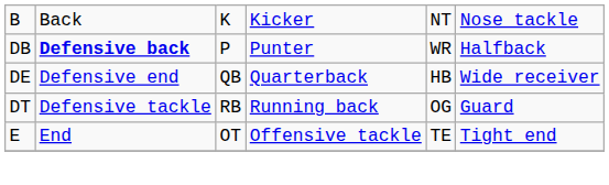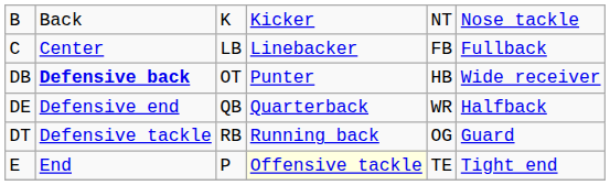 <table class="wikitable">
 <tr>
 <td>B</td>
 <td>Back</td>
 <td>K</td>
 <td><a href='#'>Kicker</a></td>
 <td>NT</td>
 <td><a href='#'>Nose tackle</a></td>
 </tr>
 <tr>
+<td>C</td>
+<td><a href='#'>Center</a></td>
+<td>LB</td>
+<td><a href='#'>Linebacker</a></td>
+<td>FB</td>
+<td><a href='#'>Fullback</a></td>
+</tr>
+<tr>
 <td>DB</td>
 <td><strong><a href='#'>Defensive back</a></strong></td>
-<td>P</td>
+<td>OT</td>
 <td><a href='#'>Punter</a></td>
-<td>WR</td>
-<td><a href='#'>Halfback</a></td>
+<td>HB</td>
+<td><a href='#'>Wide receiver</a></td>
 </tr>
 <tr>
 <td>DE</td>
 <td><a href='#'>Defensive end</a></td>
 <td>QB</td>
 <td><a href='#'>Quarterback</a></td>
-<td>HB</td>
-<td><a href='#'>Wide receiver</a></td>
+<td>WR</td>
+<td><a href='#'>Halfback</a></td>
 </tr>
 <tr>
 <td>DT</td>
 <td><a href='#'>Defensive tackle</a></td>
 <td>RB</td>
 <td><a href='#'>Running back</a></td>
 <td>OG</td>
 <td><a href='#'>Guard</a></td>
 </tr>
 <tr>
 <td>E</td>
 <td><a href='#'>End</a></td>
-<td>OT</td>
-<td><a href='#'>Offensive tackle</a></td>
+<td>P</td>
+<td style="background: lightyellow;"><a href='#'>Offensive tackle</a></td>
 <td>TE</td>
 <td><a href='#'>Tight end</a></td>
 </tr>
 <tr>
 </tr>
 </table>
